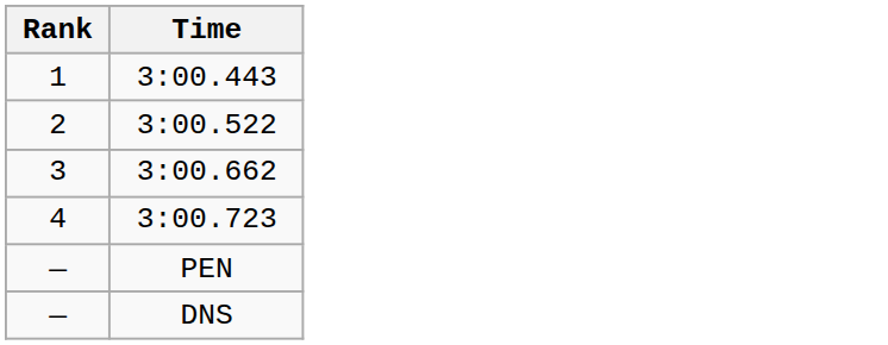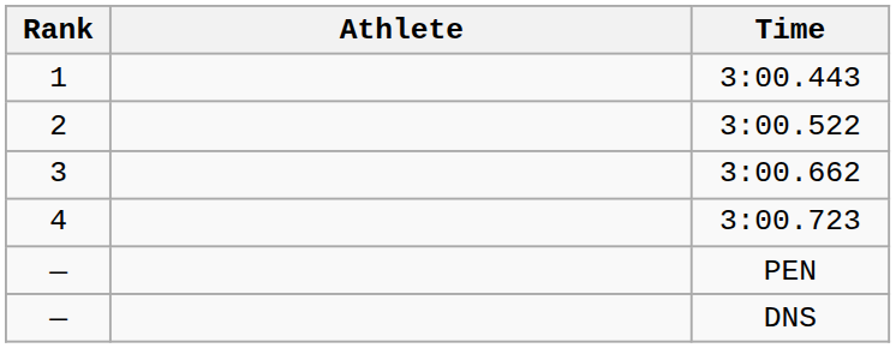 <table class=wikitable style="text-align:center">
 <tr>
 <th width=40>Rank</th>
+<th width=250>Athlete</th>
 <th width=80>Time</th>
 </tr>
 <tr>
 <td>1</td>
+<td align=left></td>
 <td>3:00.443</td>
 </tr>
 <tr>
 <td>2</td>
+<td align=left></td>
 <td>3:00.522</td>
 </tr>
 <tr>
 <td>3</td>
+<td align=left></td>
 <td>3:00.662</td>
 </tr>
 <tr>
 <td>4</td>
+<td align=left></td>
 <td>3:00.723</td>
 </tr>
 <tr>
 <td>—</td>
+<td align=left></td>
 <td>PEN</td>
 </tr>
 <tr>
 <td>—</td>
+<td align=left></td>
 <td>DNS</td>
 </tr>
 </table>
